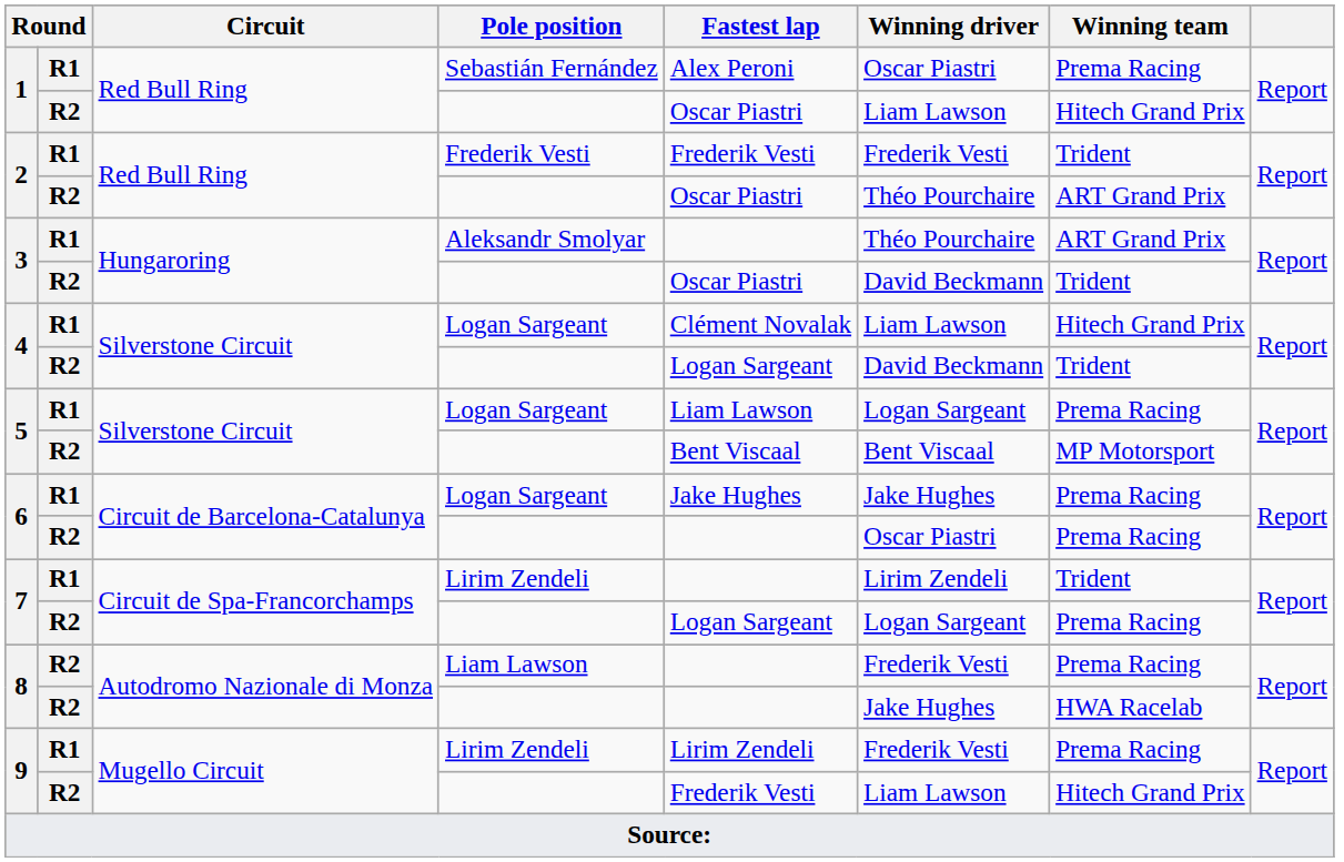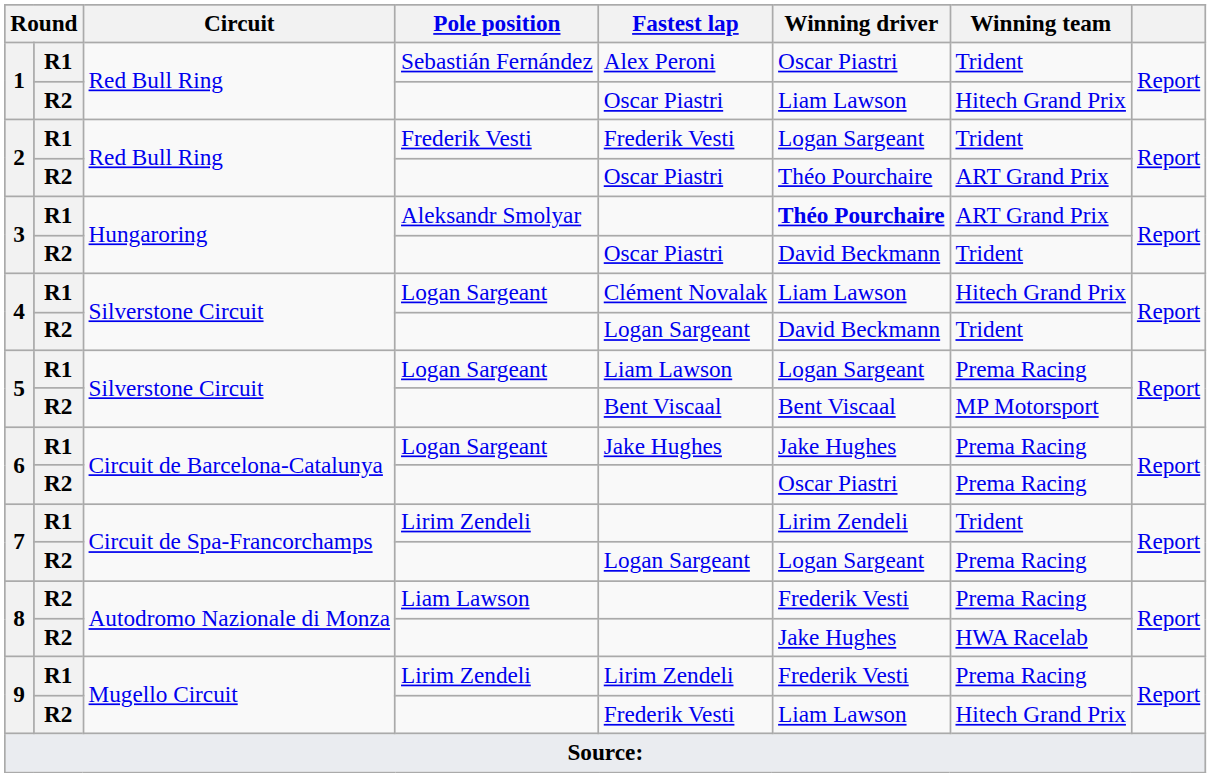 <table class="wikitable" style="font-size: 85%;">
 <tr>
 <th colspan=2>Round</th>
 <th>Circuit</th>
 <th nowrap><a href='#'>Pole position</a></th>
 <th nowrap><a href='#'>Fastest lap</a></th>
 <th nowrap>Winning driver</th>
 <th nowrap>Winning team</th>
 <th nowrap></th>
 </tr>
 <tr>
 <th rowspan=2>1</th>
 <th>R1</th>
 <td rowspan=2> <a href='#'>Red Bull Ring</a></td>
 <td nowrap> <a href='#'>Sebastián Fernández</a></td>
 <td> <a href='#'>Alex Peroni</a></td>
 <td> <a href='#'>Oscar Piastri</a></td>
-<td> <a href='#'>Prema Racing</a></td>
+<td> <a href='#'>Trident</a></td>
 <td rowspan=2><a href='#'>Report</a></td>
 </tr>
 <tr>
 <th>R2</th>
 <td></td>
 <td> <a href='#'>Oscar Piastri</a></td>
 <td> <a href='#'>Liam Lawson</a></td>
 <td nowrap> <a href='#'>Hitech Grand Prix</a></td>
 </tr>
 <tr>
 <th rowspan=2>2</th>
 <th>R1</th>
 <td rowspan=2> <a href='#'>Red Bull Ring</a></td>
 <td> <a href='#'>Frederik Vesti</a></td>
 <td> <a href='#'>Frederik Vesti</a></td>
-<td> <a href='#'>Frederik Vesti</a></td>
+<td> <a href='#'>Logan Sargeant</a></td>
 <td> <a href='#'>Trident</a></td>
 <td rowspan=2><a href='#'>Report</a></td>
 </tr>
 <tr>
 <th>R2</th>
 <td></td>
 <td> <a href='#'>Oscar Piastri</a></td>
 <td nowrap> <a href='#'>Théo Pourchaire</a></td>
 <td> <a href='#'>ART Grand Prix</a></td>
 </tr>
 <tr>
 <th rowspan=2>3</th>
 <th>R1</th>
 <td rowspan=2> <a href='#'>Hungaroring</a></td>
 <td> <a href='#'>Aleksandr Smolyar</a></td>
 <td> </td>
-<td> <a href='#'>Théo Pourchaire</a></td>
+<td><strong> <a href='#'>Théo Pourchaire</a></strong></td>
 <td> <a href='#'>ART Grand Prix</a></td>
 <td rowspan=2><a href='#'>Report</a></td>
 </tr>
 <tr>
 <th>R2</th>
 <td></td>
 <td> <a href='#'>Oscar Piastri</a></td>
 <td nowrap> <a href='#'>David Beckmann</a></td>
 <td> <a href='#'>Trident</a></td>
 </tr>
 <tr>
 <th rowspan=2>4</th>
 <th>R1</th>
 <td rowspan=2> <a href='#'>Silverstone Circuit</a></td>
 <td nowrap> <a href='#'>Logan Sargeant</a></td>
 <td> <a href='#'>Clément Novalak</a></td>
 <td> <a href='#'>Liam Lawson</a></td>
 <td> <a href='#'>Hitech Grand Prix</a></td>
 <td rowspan=2><a href='#'>Report</a></td>
 </tr>
 <tr>
 <th>R2</th>
 <td></td>
 <td> <a href='#'>Logan Sargeant</a></td>
 <td> <a href='#'>David Beckmann</a></td>
 <td> <a href='#'>Trident</a></td>
 </tr>
 <tr>
 <th rowspan=2>5</th>
 <th>R1</th>
 <td rowspan=2> <a href='#'>Silverstone Circuit</a></td>
 <td> <a href='#'>Logan Sargeant</a></td>
 <td> <a href='#'>Liam Lawson</a></td>
 <td> <a href='#'>Logan Sargeant</a></td>
 <td> <a href='#'>Prema Racing</a></td>
 <td rowspan=2><a href='#'>Report</a></td>
 </tr>
 <tr>
 <th>R2</th>
 <td></td>
 <td> <a href='#'>Bent Viscaal</a></td>
 <td> <a href='#'>Bent Viscaal</a></td>
 <td> <a href='#'>MP Motorsport</a></td>
 </tr>
 <tr>
 <th rowspan=2>6</th>
 <th>R1</th>
 <td rowspan=2 nowrap> <a href='#'>Circuit de Barcelona-Catalunya</a></td>
 <td> <a href='#'>Logan Sargeant</a></td>
 <td> <a href='#'>Jake Hughes</a></td>
 <td> <a href='#'>Jake Hughes</a></td>
 <td> <a href='#'>Prema Racing</a></td>
 <td rowspan=2><a href='#'>Report</a></td>
 </tr>
 <tr>
 <th>R2</th>
 <td></td>
 <td> </td>
 <td> <a href='#'>Oscar Piastri</a></td>
 <td> <a href='#'>Prema Racing</a></td>
 </tr>
 <tr>
 <th rowspan=2>7</th>
 <th>R1</th>
 <td rowspan=2> <a href='#'>Circuit de Spa-Francorchamps</a></td>
 <td> <a href='#'>Lirim Zendeli</a></td>
 <td> </td>
 <td> <a href='#'>Lirim Zendeli</a></td>
 <td> <a href='#'>Trident</a></td>
 <td rowspan=2><a href='#'>Report</a></td>
 </tr>
 <tr>
 <th>R2</th>
 <td></td>
 <td> <a href='#'>Logan Sargeant</a></td>
 <td> <a href='#'>Logan Sargeant</a></td>
 <td> <a href='#'>Prema Racing</a></td>
 </tr>
 <tr>
 <th rowspan=2>8</th>
 <th>R2</th>
 <td rowspan=2 nowrap> <a href='#'>Autodromo Nazionale di Monza</a></td>
 <td> <a href='#'>Liam Lawson</a></td>
 <td> </td>
 <td> <a href='#'>Frederik Vesti</a></td>
 <td> <a href='#'>Prema Racing</a></td>
 <td rowspan=2><a href='#'>Report</a></td>
 </tr>
 <tr>
 <th>R2</th>
 <td></td>
 <td nowrap> </td>
 <td> <a href='#'>Jake Hughes</a></td>
 <td> <a href='#'>HWA Racelab</a></td>
 </tr>
 <tr>
 <th rowspan=2>9</th>
 <th>R1</th>
 <td rowspan=2> <a href='#'>Mugello Circuit</a></td>
 <td> <a href='#'>Lirim Zendeli</a></td>
 <td> <a href='#'>Lirim Zendeli</a></td>
 <td> <a href='#'>Frederik Vesti</a></td>
 <td> <a href='#'>Prema Racing</a></td>
 <td rowspan=2><a href='#'>Report</a></td>
 </tr>
 <tr>
 <th>R2</th>
 <td></td>
 <td> <a href='#'>Frederik Vesti</a></td>
 <td> <a href='#'>Liam Lawson</a></td>
 <td> <a href='#'>Hitech Grand Prix</a></td>
 </tr>
 <tr>
 <td colspan="8" style="background-color:#EAECF0;text-align:center" align="bottom"><strong>Source:</strong></td>
 </tr>
 </table>
